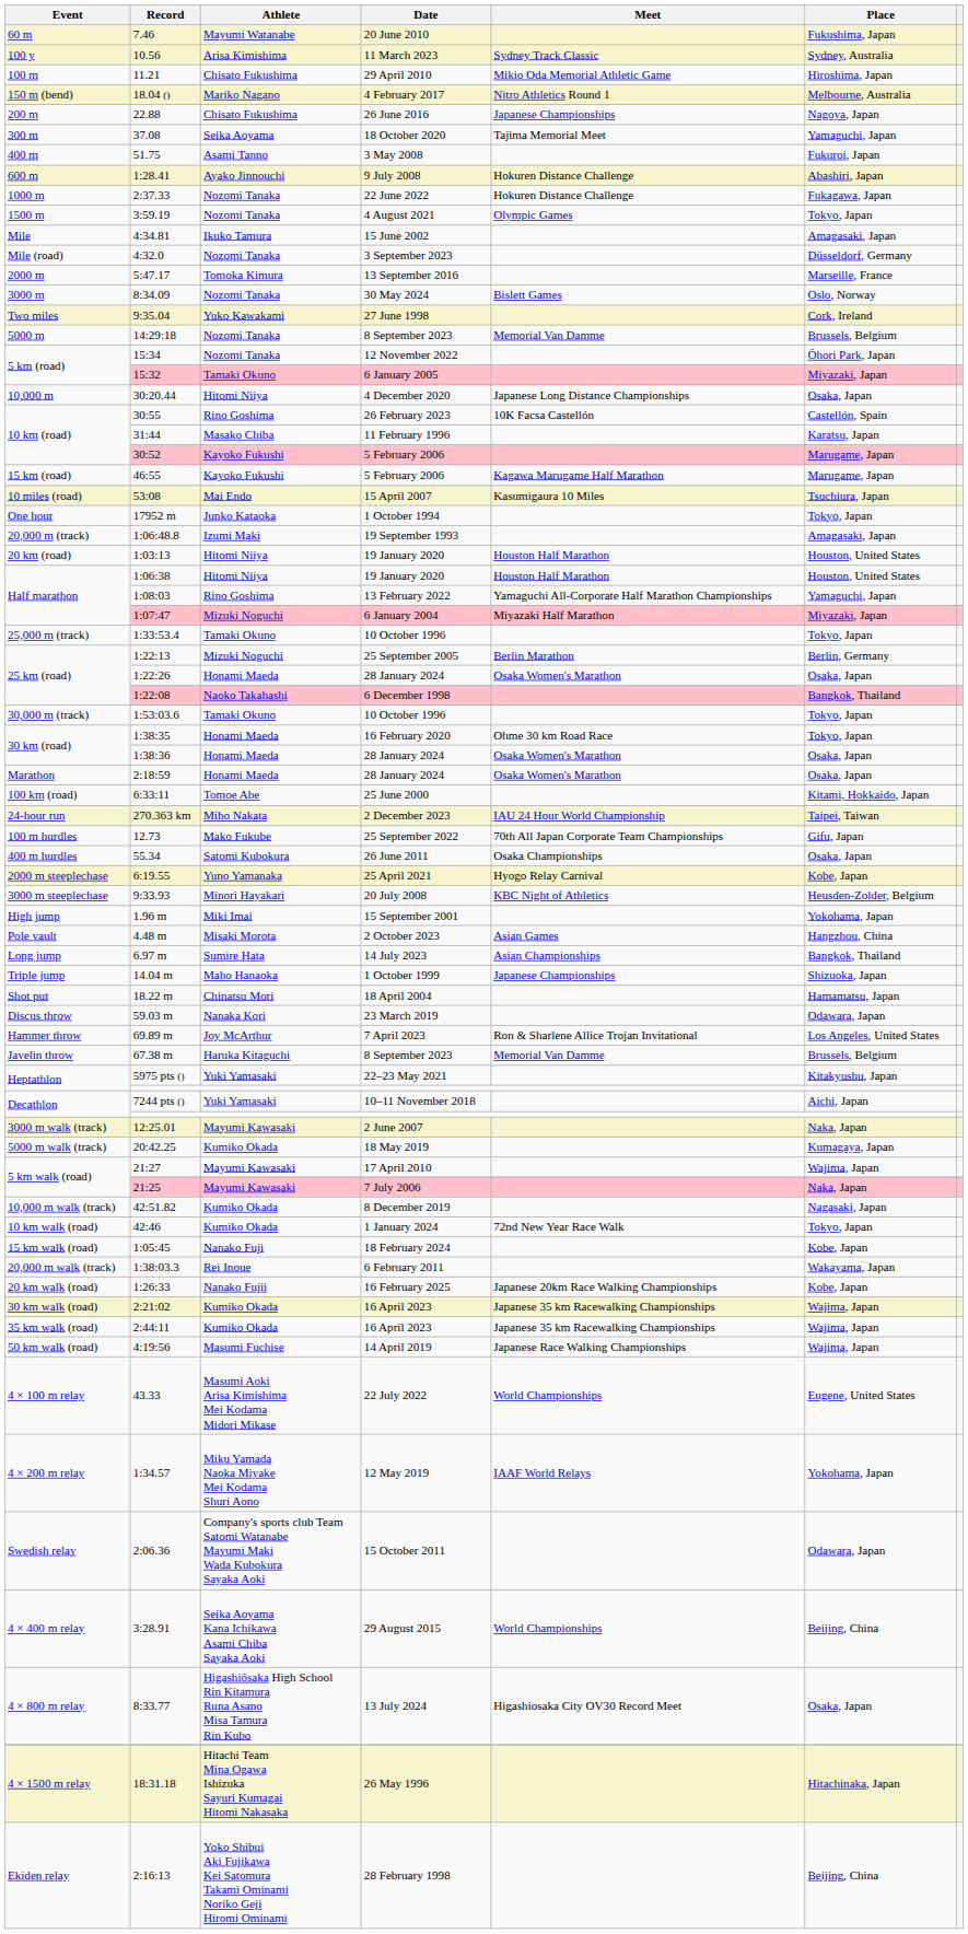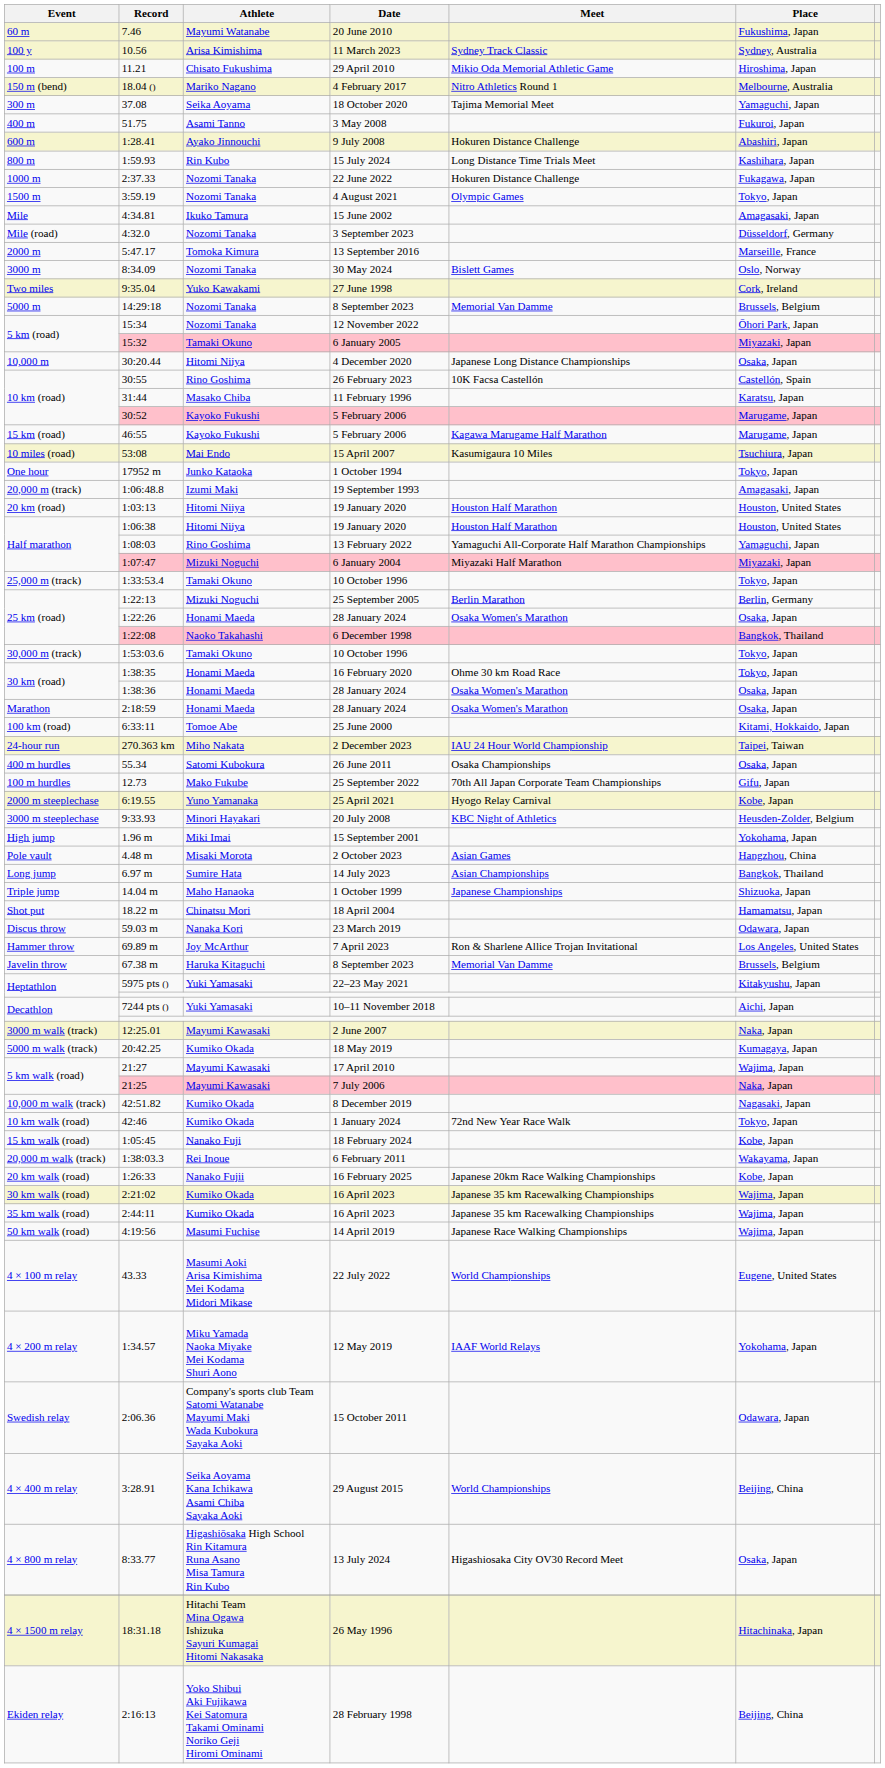 <table class="wikitable" style="font-size:95%; width: 95%;">
 <tr>
 <th>Event</th>
 <th>Record</th>
 <th>Athlete</th>
 <th>Date</th>
 <th>Meet</th>
 <th>Place</th>
 <th></th>
 </tr>
 <tr style="background:#f6F5CE;">
 <td><a href='#'>60 m</a></td>
 <td>7.46 </td>
 <td><a href='#'>Mayumi Watanabe</a></td>
 <td>20 June 2010</td>
 <td></td>
 <td><a href='#'>Fukushima</a>, Japan</td>
 <td></td>
 </tr>
 <tr style="background:#f6F5CE;">
 <td><a href='#'>100 y</a></td>
 <td>10.56 </td>
 <td><a href='#'>Arisa Kimishima</a></td>
 <td>11 March 2023</td>
 <td><a href='#'>Sydney Track Classic</a></td>
 <td><a href='#'>Sydney</a>, Australia</td>
 <td></td>
 </tr>
 <tr>
 <td><a href='#'>100 m</a></td>
 <td>11.21 </td>
 <td><a href='#'>Chisato Fukushima</a></td>
 <td>29 April 2010</td>
 <td><a href='#'>Mikio Oda Memorial Athletic Game</a></td>
 <td><a href='#'>Hiroshima</a>, Japan</td>
 <td></td>
 </tr>
 <tr style="background:#f6F5CE;">
 <td><a href='#'>150 m</a> (bend)</td>
 <td>18.04 <small>()</small></td>
 <td><a href='#'>Mariko Nagano</a></td>
 <td>4 February 2017</td>
 <td><a href='#'>Nitro Athletics</a> Round 1</td>
 <td><a href='#'>Melbourne</a>, Australia</td>
 <td></td>
 </tr>
 <tr>
-<td><a href='#'>200 m</a></td>
-<td>22.88 </td>
-<td><a href='#'>Chisato Fukushima</a></td>
-<td>26 June 2016</td>
-<td><a href='#'>Japanese Championships</a></td>
-<td><a href='#'>Nagoya</a>, Japan</td>
-<td></td>
-</tr>
-<tr>
 <td><a href='#'>300 m</a></td>
 <td>37.08</td>
 <td><a href='#'>Seika Aoyama</a></td>
 <td>18 October 2020</td>
 <td>Tajima Memorial Meet</td>
 <td><a href='#'>Yamaguchi</a>, Japan</td>
 <td></td>
 </tr>
 <tr>
 <td><a href='#'>400 m</a></td>
 <td>51.75</td>
 <td><a href='#'>Asami Tanno</a></td>
 <td>3 May 2008</td>
 <td></td>
 <td><a href='#'>Fukuroi</a>, Japan</td>
 <td></td>
 </tr>
 <tr style="background:#f6F5CE;">
 <td><a href='#'>600 m</a></td>
 <td>1:28.41</td>
 <td><a href='#'>Ayako Jinnouchi</a></td>
 <td>9 July 2008</td>
 <td>Hokuren Distance Challenge</td>
 <td><a href='#'>Abashiri</a>, Japan</td>
+<td></td>
+</tr>
+<tr>
+<td><a href='#'>800 m</a></td>
+<td>1:59.93</td>
+<td><a href='#'>Rin Kubo</a></td>
+<td>15 July 2024</td>
+<td>Long Distance Time Trials Meet</td>
+<td><a href='#'>Kashihara</a>, Japan</td>
 <td></td>
 </tr>
 <tr>
 <td><a href='#'>1000 m</a></td>
 <td>2:37.33</td>
 <td><a href='#'>Nozomi Tanaka</a></td>
 <td>22 June 2022</td>
 <td>Hokuren Distance Challenge</td>
 <td><a href='#'>Fukagawa</a>, Japan</td>
 <td></td>
 </tr>
 <tr>
 <td><a href='#'>1500 m</a></td>
 <td>3:59.19</td>
 <td><a href='#'>Nozomi Tanaka</a></td>
 <td>4 August 2021</td>
 <td><a href='#'>Olympic Games</a></td>
 <td><a href='#'>Tokyo</a>, Japan</td>
 <td></td>
 </tr>
 <tr>
 <td><a href='#'>Mile</a></td>
 <td>4:34.81</td>
 <td><a href='#'>Ikuko Tamura</a></td>
 <td>15 June 2002</td>
 <td></td>
 <td><a href='#'>Amagasaki</a>, Japan</td>
 <td></td>
 </tr>
 <tr>
 <td><a href='#'>Mile</a> (road)</td>
 <td>4:32.0 </td>
 <td><a href='#'>Nozomi Tanaka</a></td>
 <td>3 September 2023</td>
 <td></td>
 <td><a href='#'>Düsseldorf</a>, Germany</td>
 <td></td>
 </tr>
 <tr>
 <td><a href='#'>2000 m</a></td>
 <td>5:47.17</td>
 <td><a href='#'>Tomoka Kimura</a></td>
 <td>13 September 2016</td>
 <td></td>
 <td><a href='#'>Marseille</a>, France</td>
 <td></td>
 </tr>
 <tr>
 <td><a href='#'>3000 m</a></td>
 <td>8:34.09</td>
 <td><a href='#'>Nozomi Tanaka</a></td>
 <td>30 May 2024</td>
 <td><a href='#'>Bislett Games</a></td>
 <td><a href='#'>Oslo</a>, Norway</td>
 <td></td>
 </tr>
 <tr style="background:#f6F5CE;">
 <td><a href='#'>Two miles</a></td>
 <td>9:35.04</td>
 <td><a href='#'>Yuko Kawakami</a></td>
 <td>27 June 1998</td>
 <td></td>
 <td><a href='#'>Cork</a>, Ireland</td>
 <td></td>
 </tr>
 <tr>
 <td><a href='#'>5000 m</a></td>
 <td>14:29:18</td>
 <td><a href='#'>Nozomi Tanaka</a></td>
 <td>8 September 2023</td>
 <td><a href='#'>Memorial Van Damme</a></td>
 <td><a href='#'>Brussels</a>, Belgium</td>
 <td></td>
 </tr>
 <tr>
 <td rowspan=2><a href='#'>5 km</a> (road)</td>
 <td>15:34</td>
 <td><a href='#'>Nozomi Tanaka</a></td>
 <td>12 November 2022</td>
 <td></td>
 <td><a href='#'>Ōhori Park</a>, Japan</td>
 <td></td>
 </tr>
 <tr style="background:pink">
 <td>15:32</td>
 <td><a href='#'>Tamaki Okuno</a></td>
 <td>6 January 2005</td>
 <td></td>
 <td><a href='#'>Miyazaki</a>, Japan</td>
 <td></td>
 </tr>
 <tr>
 <td><a href='#'>10,000 m</a></td>
 <td>30:20.44</td>
 <td><a href='#'>Hitomi Niiya</a></td>
 <td>4 December 2020</td>
 <td>Japanese Long Distance Championships</td>
 <td><a href='#'>Osaka</a>, Japan</td>
 <td></td>
 </tr>
 <tr>
 <td rowspan=3><a href='#'>10 km</a> (road)</td>
 <td>30:55 </td>
 <td><a href='#'>Rino Goshima</a></td>
 <td>26 February 2023</td>
 <td>10K Facsa Castellón</td>
 <td><a href='#'>Castellón</a>, Spain</td>
 <td></td>
 </tr>
 <tr>
 <td>31:44 </td>
 <td><a href='#'>Masako Chiba</a></td>
 <td>11 February 1996</td>
 <td></td>
 <td><a href='#'>Karatsu</a>, Japan</td>
 <td></td>
 </tr>
 <tr style="background:pink">
 <td>30:52 </td>
 <td><a href='#'>Kayoko Fukushi</a></td>
 <td>5 February 2006</td>
 <td></td>
 <td><a href='#'>Marugame</a>, Japan</td>
 <td></td>
 </tr>
 <tr>
 <td><a href='#'>15 km</a> (road)</td>
 <td>46:55 </td>
 <td><a href='#'>Kayoko Fukushi</a></td>
 <td>5 February 2006</td>
 <td><a href='#'>Kagawa Marugame Half Marathon</a></td>
 <td><a href='#'>Marugame</a>, Japan</td>
 <td></td>
 </tr>
 <tr style="background:#f6F5CE;">
 <td><a href='#'>10 miles</a> (road)</td>
 <td>53:08</td>
 <td><a href='#'>Mai Endo</a></td>
 <td>15 April 2007</td>
 <td>Kasumigaura 10 Miles</td>
 <td><a href='#'>Tsuchiura</a>, Japan</td>
 <td></td>
 </tr>
 <tr>
 <td><a href='#'>One hour</a></td>
 <td>17952 m</td>
 <td><a href='#'>Junko Kataoka</a></td>
 <td>1 October 1994</td>
 <td></td>
 <td><a href='#'>Tokyo</a>, Japan</td>
 <td></td>
 </tr>
 <tr>
 <td><a href='#'>20,000 m</a> (track)</td>
 <td>1:06:48.8</td>
 <td><a href='#'>Izumi Maki</a></td>
 <td>19 September 1993</td>
 <td></td>
 <td><a href='#'>Amagasaki</a>, Japan</td>
 <td></td>
 </tr>
 <tr>
 <td><a href='#'>20 km</a> (road)</td>
 <td>1:03:13 </td>
 <td><a href='#'>Hitomi Niiya</a></td>
 <td>19 January 2020</td>
 <td><a href='#'>Houston Half Marathon</a></td>
 <td><a href='#'>Houston</a>, United States</td>
 <td></td>
 </tr>
 <tr>
 <td rowspan=3><a href='#'>Half marathon</a></td>
 <td>1:06:38 </td>
 <td><a href='#'>Hitomi Niiya</a></td>
 <td>19 January 2020</td>
 <td><a href='#'>Houston Half Marathon</a></td>
 <td><a href='#'>Houston</a>, United States</td>
 <td></td>
 </tr>
 <tr>
 <td>1:08:03 </td>
 <td><a href='#'>Rino Goshima</a></td>
 <td>13 February 2022</td>
 <td>Yamaguchi All-Corporate Half Marathon Championships</td>
 <td><a href='#'>Yamaguchi</a>, Japan</td>
 <td></td>
 </tr>
 <tr style="background:pink">
 <td>1:07:47 </td>
 <td><a href='#'>Mizuki Noguchi</a></td>
 <td>6 January 2004</td>
 <td>Miyazaki Half Marathon</td>
 <td><a href='#'>Miyazaki</a>, Japan</td>
 <td></td>
 </tr>
 <tr>
 <td><a href='#'>25,000 m</a> (track)</td>
 <td>1:33:53.4</td>
 <td><a href='#'>Tamaki Okuno</a></td>
 <td>10 October 1996</td>
 <td></td>
 <td><a href='#'>Tokyo</a>, Japan</td>
 <td></td>
 </tr>
 <tr>
 <td rowspan=3><a href='#'>25 km</a> (road)</td>
 <td>1:22:13 </td>
 <td><a href='#'>Mizuki Noguchi</a></td>
 <td>25 September 2005</td>
 <td><a href='#'>Berlin Marathon</a></td>
 <td><a href='#'>Berlin</a>, Germany</td>
 <td></td>
 </tr>
 <tr>
 <td>1:22:26 </td>
 <td><a href='#'>Honami Maeda</a></td>
 <td>28 January 2024</td>
 <td><a href='#'>Osaka Women's Marathon</a></td>
 <td><a href='#'>Osaka</a>, Japan</td>
 <td></td>
 </tr>
 <tr style="background:pink">
 <td>1:22:08 </td>
 <td><a href='#'>Naoko Takahashi</a></td>
 <td>6 December 1998</td>
 <td></td>
 <td><a href='#'>Bangkok</a>, Thailand</td>
 <td></td>
 </tr>
 <tr>
 <td><a href='#'>30,000 m</a> (track)</td>
 <td>1:53:03.6</td>
 <td><a href='#'>Tamaki Okuno</a></td>
 <td>10 October 1996</td>
 <td></td>
 <td><a href='#'>Tokyo</a>, Japan</td>
 <td></td>
 </tr>
 <tr>
 <td rowspan=2><a href='#'>30 km</a> (road)</td>
 <td>1:38:35 </td>
 <td><a href='#'>Honami Maeda</a></td>
 <td>16 February 2020</td>
 <td>Ohme 30 km Road Race</td>
 <td><a href='#'>Tokyo</a>, Japan</td>
 <td></td>
 </tr>
 <tr>
 <td>1:38:36 </td>
 <td><a href='#'>Honami Maeda</a></td>
 <td>28 January 2024</td>
 <td><a href='#'>Osaka Women's Marathon</a></td>
 <td><a href='#'>Osaka</a>, Japan</td>
 <td></td>
 </tr>
 <tr>
 <td><a href='#'>Marathon</a></td>
 <td>2:18:59 </td>
 <td><a href='#'>Honami Maeda</a></td>
 <td>28 January 2024</td>
 <td><a href='#'>Osaka Women's Marathon</a></td>
 <td><a href='#'>Osaka</a>, Japan</td>
 <td></td>
 </tr>
 <tr>
 <td><a href='#'>100 km</a> (road)</td>
 <td>6:33:11 </td>
 <td><a href='#'>Tomoe Abe</a></td>
 <td>25 June 2000</td>
 <td></td>
 <td><a href='#'>Kitami, Hokkaido</a>, Japan</td>
 <td></td>
 </tr>
 <tr style="background:#f6F5CE;">
 <td><a href='#'>24-hour run</a></td>
 <td>270.363 km</td>
 <td><a href='#'>Miho Nakata</a></td>
 <td>2 December 2023</td>
 <td><a href='#'>IAU 24 Hour World Championship</a></td>
 <td><a href='#'>Taipei</a>, Taiwan</td>
 <td></td>
 </tr>
 <tr>
+<td><a href='#'>400 m hurdles</a></td>
+<td>55.34</td>
+<td><a href='#'>Satomi Kubokura</a></td>
+<td>26 June 2011</td>
+<td>Osaka Championships</td>
+<td><a href='#'>Osaka</a>, Japan</td>
+<td></td>
+</tr>
+<tr>
 <td><a href='#'>100 m hurdles</a></td>
 <td>12.73 </td>
 <td><a href='#'>Mako Fukube</a></td>
 <td>25 September 2022</td>
 <td>70th All Japan Corporate Team Championships</td>
 <td><a href='#'>Gifu</a>, Japan</td>
-<td></td>
-</tr>
-<tr>
-<td><a href='#'>400 m hurdles</a></td>
-<td>55.34</td>
-<td><a href='#'>Satomi Kubokura</a></td>
-<td>26 June 2011</td>
-<td>Osaka Championships</td>
-<td><a href='#'>Osaka</a>, Japan</td>
 <td></td>
 </tr>
 <tr style="background:#f6F5CE;">
 <td><a href='#'>2000 m steeplechase</a></td>
 <td>6:19.55</td>
 <td><a href='#'>Yuno Yamanaka</a></td>
 <td>25 April 2021</td>
 <td>Hyogo Relay Carnival</td>
 <td><a href='#'>Kobe</a>, Japan</td>
 <td></td>
 </tr>
 <tr>
 <td><a href='#'>3000 m steeplechase</a></td>
 <td>9:33.93</td>
 <td><a href='#'>Minori Hayakari</a></td>
 <td>20 July 2008</td>
 <td><a href='#'>KBC Night of Athletics</a></td>
 <td><a href='#'>Heusden-Zolder</a>, Belgium</td>
 <td></td>
 </tr>
 <tr>
 <td><a href='#'>High jump</a></td>
 <td>1.96 m</td>
 <td><a href='#'>Miki Imai</a></td>
 <td>15 September 2001</td>
 <td></td>
 <td><a href='#'>Yokohama</a>, Japan</td>
 <td></td>
 </tr>
 <tr>
 <td><a href='#'>Pole vault</a></td>
 <td>4.48 m</td>
 <td><a href='#'>Misaki Morota</a></td>
 <td>2 October 2023</td>
 <td><a href='#'>Asian Games</a></td>
 <td><a href='#'>Hangzhou</a>, China</td>
 <td></td>
 </tr>
 <tr>
 <td><a href='#'>Long jump</a></td>
 <td>6.97 m </td>
 <td><a href='#'>Sumire Hata</a></td>
 <td>14 July 2023</td>
 <td><a href='#'>Asian Championships</a></td>
 <td><a href='#'>Bangkok</a>, Thailand</td>
 <td></td>
 </tr>
 <tr>
 <td><a href='#'>Triple jump</a></td>
 <td>14.04 m </td>
 <td><a href='#'>Maho Hanaoka</a></td>
 <td>1 October 1999</td>
 <td><a href='#'>Japanese Championships</a></td>
 <td><a href='#'>Shizuoka</a>, Japan</td>
 <td></td>
 </tr>
 <tr>
 <td><a href='#'>Shot put</a></td>
 <td>18.22 m</td>
 <td><a href='#'>Chinatsu Mori</a></td>
 <td>18 April 2004</td>
 <td></td>
 <td><a href='#'>Hamamatsu</a>, Japan</td>
 <td></td>
 </tr>
 <tr>
 <td><a href='#'>Discus throw</a></td>
 <td>59.03 m</td>
 <td><a href='#'>Nanaka Kori</a></td>
 <td>23 March 2019</td>
 <td></td>
 <td><a href='#'>Odawara</a>, Japan</td>
 <td></td>
 </tr>
 <tr>
 <td><a href='#'>Hammer throw</a></td>
 <td>69.89 m</td>
 <td><a href='#'>Joy McArthur</a></td>
 <td>7 April 2023</td>
 <td>Ron & Sharlene Allice Trojan Invitational</td>
 <td><a href='#'>Los Angeles</a>, United States</td>
 <td></td>
 </tr>
 <tr>
 <td><a href='#'>Javelin throw</a></td>
 <td>67.38 m</td>
 <td><a href='#'>Haruka Kitaguchi</a></td>
 <td>8 September 2023</td>
 <td><a href='#'>Memorial Van Damme</a></td>
 <td><a href='#'>Brussels</a>, Belgium</td>
 <td></td>
 </tr>
 <tr>
 <td rowspan=2><a href='#'>Heptathlon</a></td>
 <td>5975 pts <small>()</small></td>
 <td><a href='#'>Yuki Yamasaki</a></td>
 <td>22–23 May 2021</td>
 <td></td>
 <td><a href='#'>Kitakyushu</a>, Japan</td>
 <td></td>
 </tr>
 <tr>
 <td colspan=5></td>
 <td></td>
 </tr>
 <tr>
 <td rowspan=2><a href='#'>Decathlon</a></td>
 <td>7244 pts <small>()</small></td>
 <td><a href='#'>Yuki Yamasaki</a></td>
 <td>10–11 November 2018</td>
 <td></td>
 <td><a href='#'>Aichi</a>, Japan</td>
 <td></td>
 </tr>
 <tr>
 <td colspan=5></td>
 <td></td>
 </tr>
 <tr style="background:#f6F5CE;">
 <td><a href='#'>3000 m walk</a> (track)</td>
 <td>12:25.01</td>
 <td><a href='#'>Mayumi Kawasaki</a></td>
 <td>2 June 2007</td>
 <td></td>
 <td><a href='#'>Naka</a>, Japan</td>
 <td></td>
 </tr>
 <tr>
 <td><a href='#'>5000 m walk</a> (track)</td>
 <td>20:42.25</td>
 <td><a href='#'>Kumiko Okada</a></td>
 <td>18 May 2019</td>
 <td></td>
 <td><a href='#'>Kumagaya</a>, Japan</td>
 <td></td>
 </tr>
 <tr>
 <td rowspan=2><a href='#'>5 km walk</a> (road)</td>
 <td>21:27</td>
 <td><a href='#'>Mayumi Kawasaki</a></td>
 <td>17 April 2010</td>
 <td></td>
 <td><a href='#'>Wajima</a>, Japan</td>
 <td></td>
 </tr>
 <tr style="background:pink">
 <td>21:25</td>
 <td><a href='#'>Mayumi Kawasaki</a></td>
 <td>7 July 2006</td>
 <td></td>
 <td><a href='#'>Naka</a>, Japan</td>
 <td></td>
 </tr>
 <tr>
 <td><a href='#'>10,000 m walk</a> (track)</td>
 <td>42:51.82</td>
 <td><a href='#'>Kumiko Okada</a></td>
 <td>8 December 2019</td>
 <td></td>
 <td><a href='#'>Nagasaki</a>, Japan</td>
 <td></td>
 </tr>
 <tr>
 <td><a href='#'>10 km walk</a> (road)</td>
 <td>42:46</td>
 <td><a href='#'>Kumiko Okada</a></td>
 <td>1 January 2024</td>
 <td>72nd New Year Race Walk</td>
 <td><a href='#'>Tokyo</a>, Japan</td>
 <td></td>
 </tr>
 <tr>
 <td><a href='#'>15 km walk</a> (road)</td>
 <td>1:05:45</td>
 <td><a href='#'>Nanako Fuji</a></td>
 <td>18 February 2024</td>
 <td></td>
 <td><a href='#'>Kobe</a>, Japan</td>
 <td></td>
 </tr>
 <tr>
 <td><a href='#'>20,000 m walk</a> (track)</td>
 <td>1:38:03.3</td>
 <td><a href='#'>Rei Inoue</a></td>
 <td>6 February 2011</td>
 <td></td>
 <td><a href='#'>Wakayama</a>, Japan</td>
 <td></td>
 </tr>
 <tr>
 <td><a href='#'>20 km walk</a> (road)</td>
 <td>1:26:33</td>
 <td><a href='#'>Nanako Fujii</a></td>
 <td>16 February 2025</td>
 <td>Japanese 20km Race Walking Championships</td>
 <td><a href='#'>Kobe</a>, Japan</td>
 <td></td>
 </tr>
 <tr style="background:#f6F5CE;">
 <td><a href='#'>30 km walk</a> (road)</td>
 <td>2:21:02</td>
 <td><a href='#'>Kumiko Okada</a></td>
 <td>16 April 2023</td>
 <td>Japanese 35 km Racewalking Championships</td>
 <td><a href='#'>Wajima</a>, Japan</td>
 <td></td>
 </tr>
 <tr>
 <td><a href='#'>35 km walk</a> (road)</td>
 <td>2:44:11</td>
 <td><a href='#'>Kumiko Okada</a></td>
 <td>16 April 2023</td>
 <td>Japanese 35 km Racewalking Championships</td>
 <td><a href='#'>Wajima</a>, Japan</td>
 <td></td>
 </tr>
 <tr>
 <td><a href='#'>50 km walk</a> (road)</td>
 <td>4:19:56</td>
 <td><a href='#'>Masumi Fuchise</a></td>
 <td>14 April 2019</td>
 <td>Japanese Race Walking Championships</td>
 <td><a href='#'>Wajima</a>, Japan</td>
 <td></td>
 </tr>
 <tr>
 <td><a href='#'>4 × 100 m relay</a></td>
 <td>43.33</td>
 <td><br><a href='#'>Masumi Aoki</a><br><a href='#'>Arisa Kimishima</a><br><a href='#'>Mei Kodama</a><br><a href='#'>Midori Mikase</a></td>
 <td>22 July 2022</td>
 <td><a href='#'>World Championships</a></td>
 <td><a href='#'>Eugene</a>, United States</td>
 <td></td>
 </tr>
 <tr>
 <td><a href='#'>4 × 200 m relay</a></td>
 <td>1:34.57</td>
 <td><br><a href='#'>Miku Yamada</a><br><a href='#'>Naoka Miyake</a><br><a href='#'>Mei Kodama</a><br><a href='#'>Shuri Aono</a></td>
 <td>12 May 2019</td>
 <td><a href='#'>IAAF World Relays</a></td>
 <td><a href='#'>Yokohama</a>, Japan</td>
 <td></td>
 </tr>
 <tr>
 <td><a href='#'>Swedish relay</a></td>
 <td>2:06.36</td>
 <td>Company's sports club Team<br><a href='#'>Satomi Watanabe</a><br><a href='#'>Mayumi Maki</a><br><a href='#'>Wada Kubokura</a><br><a href='#'>Sayaka Aoki</a></td>
 <td>15 October 2011</td>
 <td></td>
 <td><a href='#'>Odawara</a>, Japan</td>
 <td></td>
 </tr>
 <tr>
 <td><a href='#'>4 × 400 m relay</a></td>
 <td>3:28.91</td>
 <td><br><a href='#'>Seika Aoyama</a><br><a href='#'>Kana Ichikawa</a><br><a href='#'>Asami Chiba</a><br><a href='#'>Sayaka Aoki</a></td>
 <td>29 August 2015</td>
 <td><a href='#'>World Championships</a></td>
 <td><a href='#'>Beijing</a>, China</td>
 <td></td>
 </tr>
 <tr>
 <td><a href='#'>4 × 800 m relay</a></td>
 <td>8:33.77</td>
 <td><a href='#'>Higashiōsaka</a> High School<br><a href='#'>Rin Kitamura</a><br><a href='#'>Runa Asano</a><br><a href='#'>Misa Tamura</a><br><a href='#'>Rin Kubo</a></td>
 <td>13 July 2024</td>
 <td>Higashiosaka City OV30 Record Meet</td>
 <td><a href='#'>Osaka</a>, Japan</td>
 <td></td>
 </tr>
 <tr>
 </tr>
 <tr style="background:#f6F5CE;">
 <td><a href='#'>4 × 1500 m relay</a></td>
 <td>18:31.18</td>
 <td>Hitachi Team<br><a href='#'>Mina Ogawa</a><br>Ishizuka<br><a href='#'>Sayuri Kumagai</a><br><a href='#'>Hitomi Nakasaka</a></td>
 <td>26 May 1996</td>
 <td></td>
 <td><a href='#'>Hitachinaka</a>, Japan</td>
 <td></td>
 </tr>
 <tr>
 <td><a href='#'>Ekiden relay</a></td>
 <td>2:16:13 </td>
 <td><br><a href='#'>Yoko Shibui</a><br><a href='#'>Aki Fujikawa</a><br><a href='#'>Kei Satomura</a><br><a href='#'>Takami Ominami</a><br><a href='#'>Noriko Geji</a><br><a href='#'>Hiromi Ominami</a></td>
 <td>28 February 1998</td>
 <td></td>
 <td><a href='#'>Beijing</a>, China</td>
 <td></td>
 </tr>
 </table>
